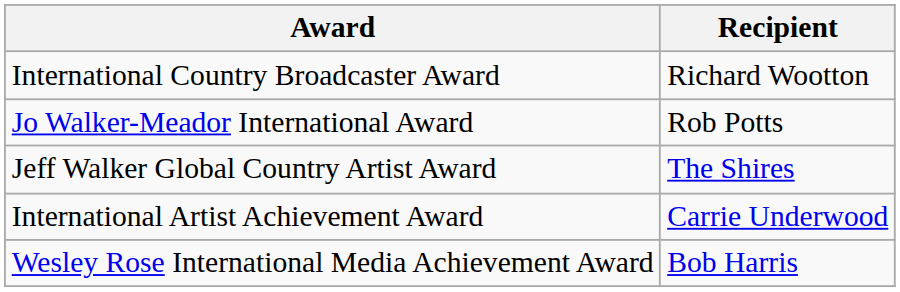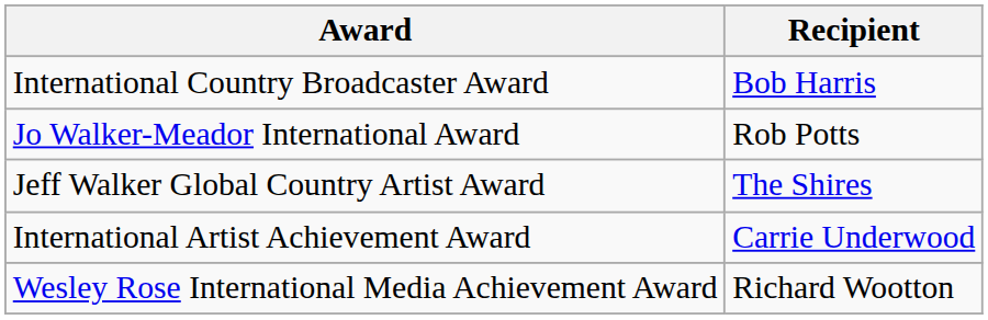 <table class="wikitable">
 <tr>
 <th>Award</th>
 <th>Recipient</th>
 </tr>
 <tr>
 <td>International Country Broadcaster Award</td>
-<td>Richard Wootton</td>
+<td><a href='#'>Bob Harris</a></td>
 </tr>
 <tr>
 <td><a href='#'>Jo Walker-Meador</a> International Award</td>
 <td>Rob Potts</td>
 </tr>
 <tr>
 <td>Jeff Walker Global Country Artist Award</td>
 <td><a href='#'>The Shires</a></td>
 </tr>
 <tr>
 <td>International Artist Achievement Award</td>
 <td><a href='#'>Carrie Underwood</a></td>
 </tr>
 <tr>
 <td><a href='#'>Wesley Rose</a> International Media Achievement Award</td>
-<td><a href='#'>Bob Harris</a></td>
+<td>Richard Wootton</td>
 </tr>
 </table>
